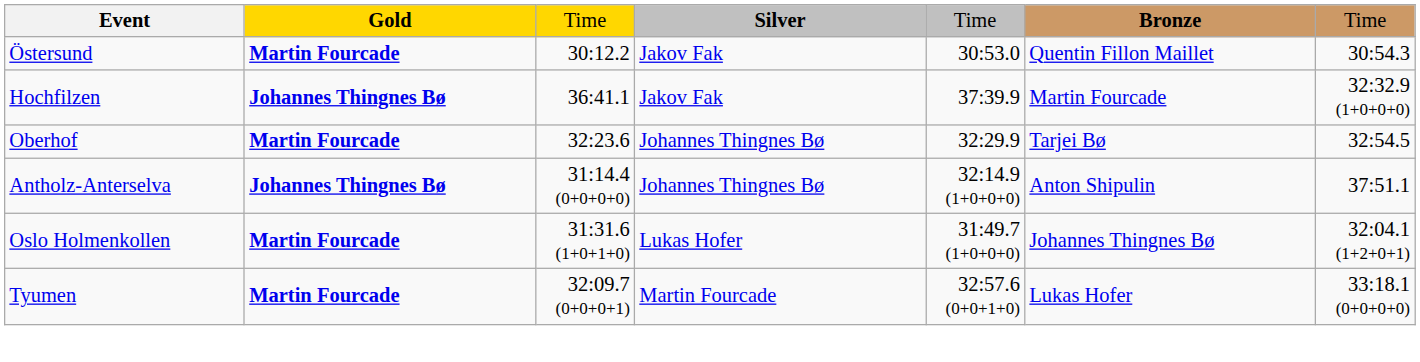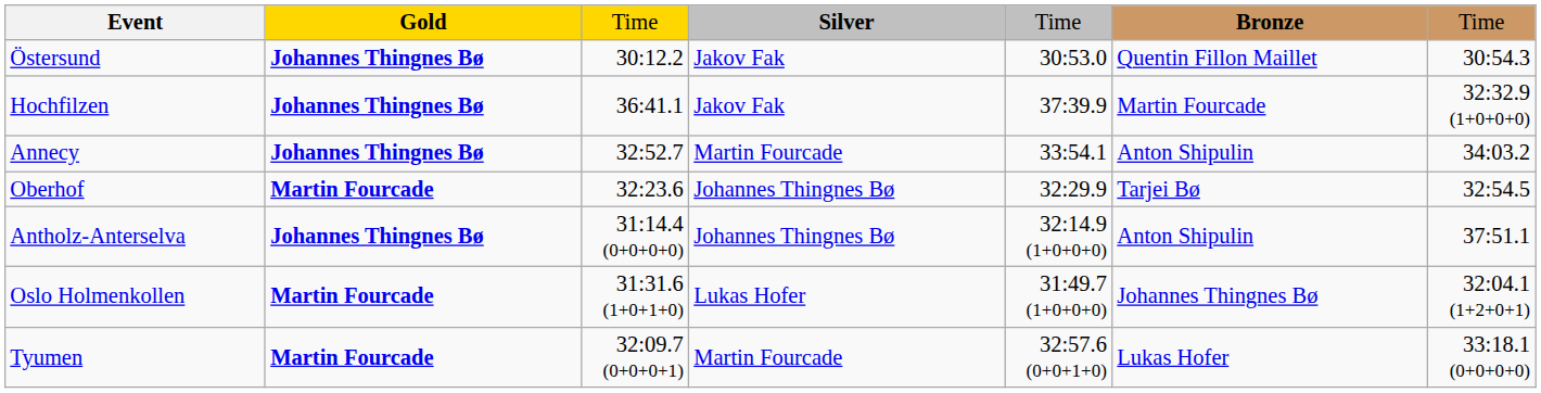 <table class="wikitable">
 <tr>
 <th width="180">Event</th>
 <th width="220" style="background:gold">Gold</th>
 <th width="70" style="background:gold;font-weight:normal">Time</th>
 <th width="220" style="background:silver">Silver</th>
 <th width="70" style="background:silver;font-weight:normal">Time</th>
 <th width="220" style="background:#CC9966">Bronze</th>
 <th width="70" style="background:#CC9966;font-weight:normal">Time</th>
 </tr>
 <tr>
 <td><a href='#'>Östersund</a><br></td>
-<td><strong><a href='#'>Martin Fourcade</a></strong><br></td>
+<td><strong><a href='#'>Johannes Thingnes Bø</a></strong><br><small></small></td>
 <td align="right">30:12.2 <br> </td>
 <td><a href='#'>Jakov Fak</a><br></td>
 <td align="right">30:53.0 <br> </td>
 <td><a href='#'>Quentin Fillon Maillet</a><br></td>
 <td align="right">30:54.3 <br> </td>
 </tr>
 <tr>
 <td><a href='#'>Hochfilzen</a><br></td>
 <td><strong><a href='#'>Johannes Thingnes Bø</a></strong><br></td>
 <td align="right">36:41.1 <br> </td>
 <td><a href='#'>Jakov Fak</a><br></td>
 <td align="right">37:39.9 <br> </td>
 <td><a href='#'>Martin Fourcade</a><br></td>
 <td align="right">32:32.9<br><small>(1+0+0+0)</small></td>
+</tr>
+<tr>
+<td><a href='#'>Annecy</a><br></td>
+<td><strong><a href='#'>Johannes Thingnes Bø</a></strong><br></td>
+<td align="right">32:52.7 <br> </td>
+<td><a href='#'>Martin Fourcade</a><br></td>
+<td align="right">33:54.1 <br> </td>
+<td><a href='#'>Anton Shipulin</a><br></td>
+<td align="right">34:03.2 <br> </td>
 </tr>
 <tr>
 <td><a href='#'>Oberhof</a><br></td>
 <td><strong><a href='#'>Martin Fourcade</a></strong><br></td>
 <td align="right">32:23.6 <br> </td>
 <td><a href='#'>Johannes Thingnes Bø</a><br></td>
 <td align="right">32:29.9 <br> </td>
 <td><a href='#'>Tarjei Bø</a><br></td>
 <td align="right">32:54.5 <br> </td>
 </tr>
 <tr>
 <td><a href='#'>Antholz-Anterselva</a><br></td>
 <td><strong><a href='#'>Johannes Thingnes Bø</a></strong><br><small></small></td>
 <td align="right">31:14.4<br><small>(0+0+0+0)</small></td>
 <td><a href='#'>Johannes Thingnes Bø</a><br><small></small></td>
 <td align="right">32:14.9<br><small>(1+0+0+0)</small></td>
 <td><a href='#'>Anton Shipulin</a><br><small></small></td>
 <td align="right">37:51.1 <br> </td>
 </tr>
 <tr>
 <td><a href='#'>Oslo Holmenkollen</a><br></td>
 <td><strong><a href='#'>Martin Fourcade</a></strong><br><small></small></td>
 <td align="right">31:31.6<br><small>(1+0+1+0)</small></td>
 <td><a href='#'>Lukas Hofer</a><br><small></small></td>
 <td align="right">31:49.7<br><small>(1+0+0+0)</small></td>
 <td><a href='#'>Johannes Thingnes Bø</a><br><small></small></td>
 <td align="right">32:04.1<br><small>(1+2+0+1)</small></td>
 </tr>
 <tr>
 <td><a href='#'>Tyumen</a><br></td>
 <td><strong><a href='#'>Martin Fourcade</a></strong><br><small></small></td>
 <td align="right">32:09.7<br><small>(0+0+0+1)</small></td>
 <td><a href='#'>Martin Fourcade</a><br></td>
 <td align="right">32:57.6<br><small>(0+0+1+0)</small></td>
 <td><a href='#'>Lukas Hofer</a><br><small></small></td>
 <td align="right">33:18.1<br><small>(0+0+0+0)</small></td>
 </tr>
 </table>
